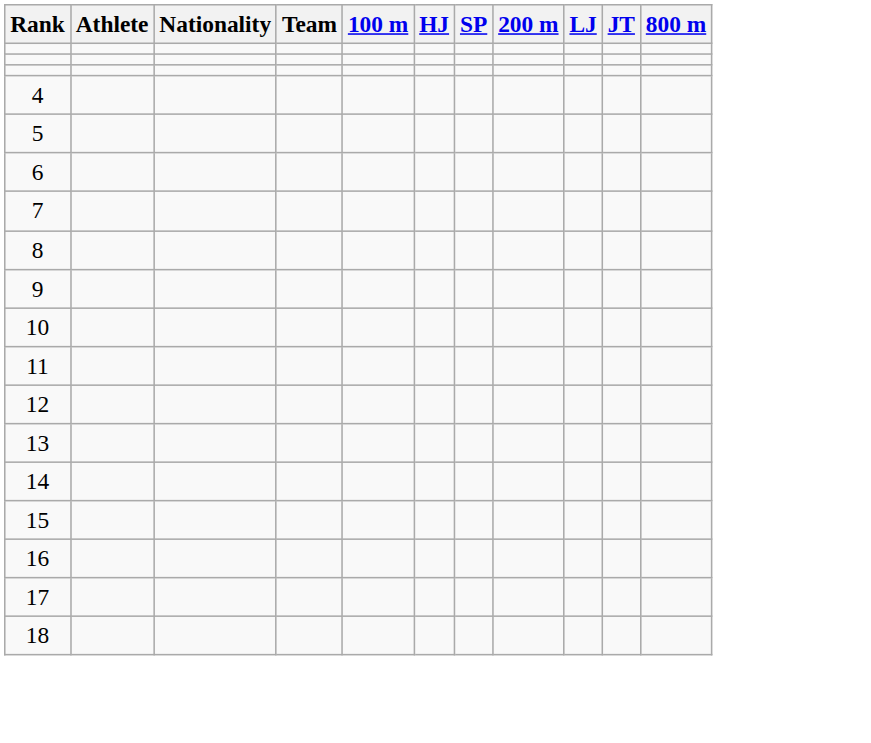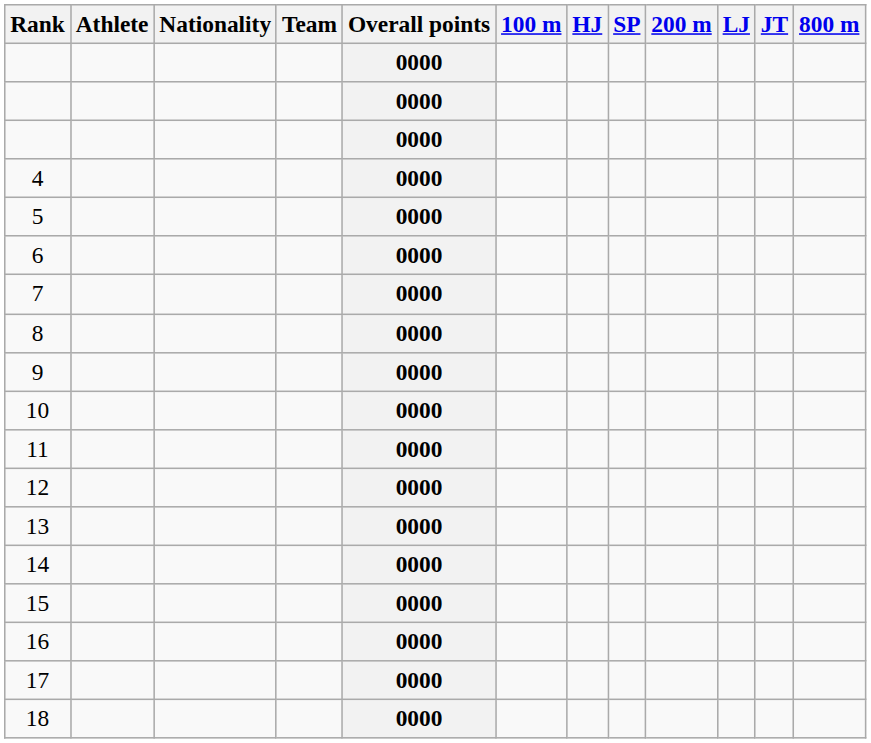 <table class="wikitable sortable plainrowheaders" style="font-size:95%; text-align:center;">
 <tr>
 <th scope="col">Rank</th>
 <th scope="col">Athlete</th>
 <th scope="col">Nationality</th>
 <th scope="col">Team</th>
+<th scope="col">Overall points</th>
 <th scope="col"><a href='#'>100 m</a></th>
 <th scope="col"><a href='#'>HJ</a></th>
 <th scope="col"><a href='#'>SP</a></th>
 <th scope="col"><a href='#'>200 m</a></th>
 <th scope="col"><a href='#'>LJ</a></th>
 <th scope="col"><a href='#'>JT</a></th>
 <th scope="col"><a href='#'>800 m</a></th>
 </tr>
 <tr>
 <td></td>
 <td align=left></td>
 <td align=left></td>
 <td></td>
+<th scope="row">0000</th>
 <td></td>
 <td></td>
 <td></td>
 <td></td>
 <td></td>
 <td></td>
 <td></td>
 </tr>
 <tr>
 <td></td>
 <td align=left></td>
 <td align=left></td>
 <td></td>
+<th scope="row">0000</th>
 <td></td>
 <td></td>
 <td></td>
 <td></td>
 <td></td>
 <td></td>
 <td></td>
 </tr>
 <tr>
 <td></td>
 <td align=left></td>
 <td align=left></td>
 <td></td>
+<th scope="row">0000</th>
 <td></td>
 <td></td>
 <td></td>
 <td></td>
 <td></td>
 <td></td>
 <td></td>
 </tr>
 <tr>
 <td>4</td>
 <td align=left></td>
 <td align=left></td>
 <td></td>
+<th scope="row">0000</th>
 <td></td>
 <td></td>
 <td></td>
 <td></td>
 <td></td>
 <td></td>
 <td></td>
 </tr>
 <tr>
 <td>5</td>
 <td align=left></td>
 <td align=left></td>
 <td></td>
+<th scope="row">0000</th>
 <td></td>
 <td></td>
 <td></td>
 <td></td>
 <td></td>
 <td></td>
 <td></td>
 </tr>
 <tr>
 <td>6</td>
 <td align=left></td>
 <td align=left></td>
 <td></td>
+<th scope="row">0000</th>
 <td></td>
 <td></td>
 <td></td>
 <td></td>
 <td></td>
 <td></td>
 <td></td>
 </tr>
 <tr>
 <td>7</td>
 <td align=left></td>
 <td align=left></td>
 <td></td>
+<th scope="row">0000</th>
 <td></td>
 <td></td>
 <td></td>
 <td></td>
 <td></td>
 <td></td>
 <td></td>
 </tr>
 <tr>
 <td>8</td>
 <td align=left></td>
 <td align=left></td>
 <td></td>
+<th scope="row">0000</th>
 <td></td>
 <td></td>
 <td></td>
 <td></td>
 <td></td>
 <td></td>
 <td></td>
 </tr>
 <tr>
 <td>9</td>
 <td align=left></td>
 <td align=left></td>
 <td></td>
+<th scope="row">0000</th>
 <td></td>
 <td></td>
 <td></td>
 <td></td>
 <td></td>
 <td></td>
 <td></td>
 </tr>
 <tr>
 <td>10</td>
 <td align=left></td>
 <td align=left></td>
 <td></td>
+<th scope="row">0000</th>
 <td></td>
 <td></td>
 <td></td>
 <td></td>
 <td></td>
 <td></td>
 <td></td>
 </tr>
 <tr>
 <td>11</td>
 <td align=left></td>
 <td align=left></td>
 <td></td>
+<th scope="row">0000</th>
 <td></td>
 <td></td>
 <td></td>
 <td></td>
 <td></td>
 <td></td>
 <td></td>
 </tr>
 <tr>
 <td>12</td>
 <td align=left></td>
 <td align=left></td>
 <td></td>
+<th scope="row">0000</th>
 <td></td>
 <td></td>
 <td></td>
 <td></td>
 <td></td>
 <td></td>
 <td></td>
 </tr>
 <tr>
 <td>13</td>
 <td align=left></td>
 <td align=left></td>
 <td></td>
+<th scope="row">0000</th>
 <td></td>
 <td></td>
 <td></td>
 <td></td>
 <td></td>
 <td></td>
 <td></td>
 </tr>
 <tr>
 <td>14</td>
 <td align=left></td>
 <td align=left></td>
 <td></td>
+<th scope="row">0000</th>
 <td></td>
 <td></td>
 <td></td>
 <td></td>
 <td></td>
 <td></td>
 <td></td>
 </tr>
 <tr>
 <td>15</td>
 <td align=left></td>
 <td align=left></td>
 <td></td>
+<th scope="row">0000</th>
 <td></td>
 <td></td>
 <td></td>
 <td></td>
 <td></td>
 <td></td>
 <td></td>
 </tr>
 <tr>
 <td>16</td>
 <td align=left></td>
 <td align=left></td>
 <td></td>
+<th scope="row">0000</th>
 <td></td>
 <td></td>
 <td></td>
 <td></td>
 <td></td>
 <td></td>
 <td></td>
 </tr>
 <tr>
 <td>17</td>
 <td align=left></td>
 <td align=left></td>
 <td></td>
+<th scope="row">0000</th>
 <td></td>
 <td></td>
 <td></td>
 <td></td>
 <td></td>
 <td></td>
 <td></td>
 </tr>
 <tr>
 <td>18</td>
 <td align=left></td>
 <td align=left></td>
 <td></td>
+<th scope="row">0000</th>
 <td></td>
 <td></td>
 <td></td>
 <td></td>
 <td></td>
 <td></td>
 <td></td>
 </tr>
 </table>
